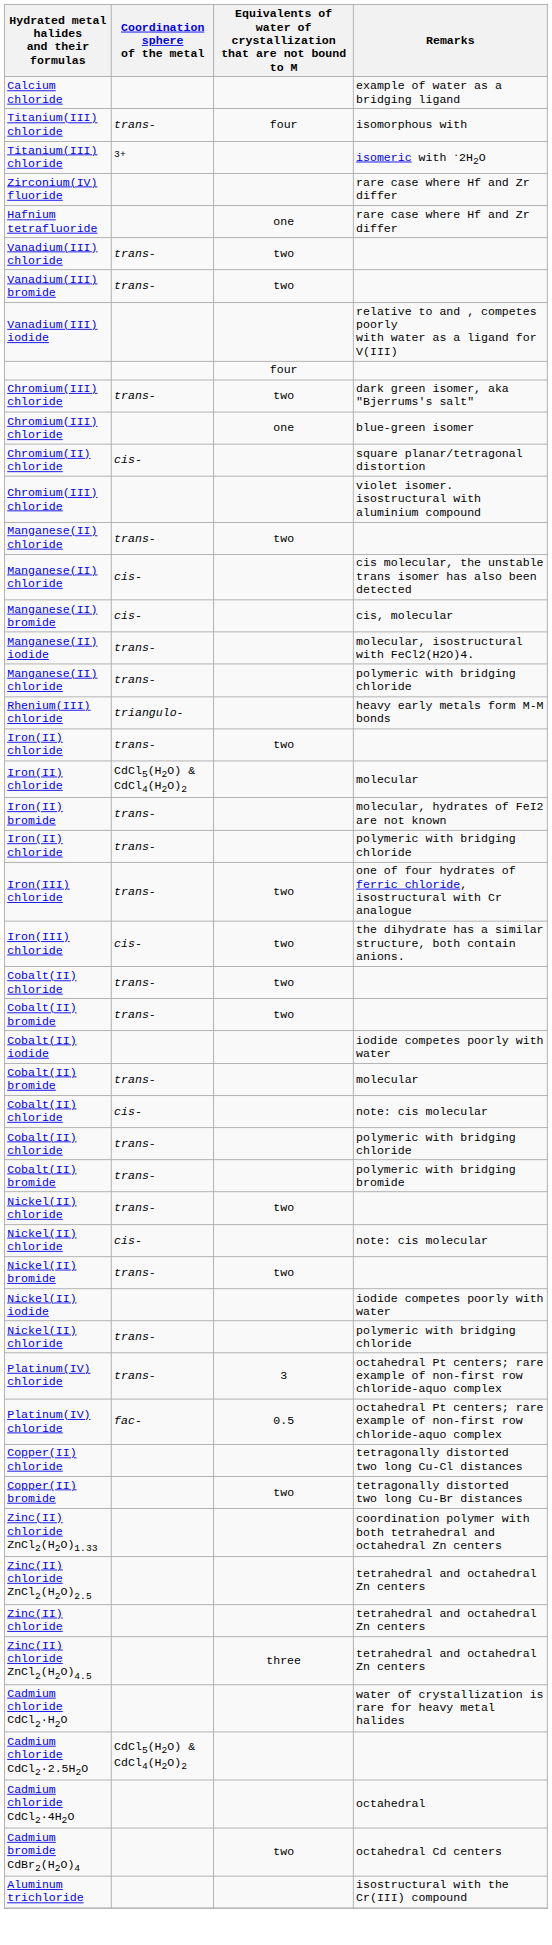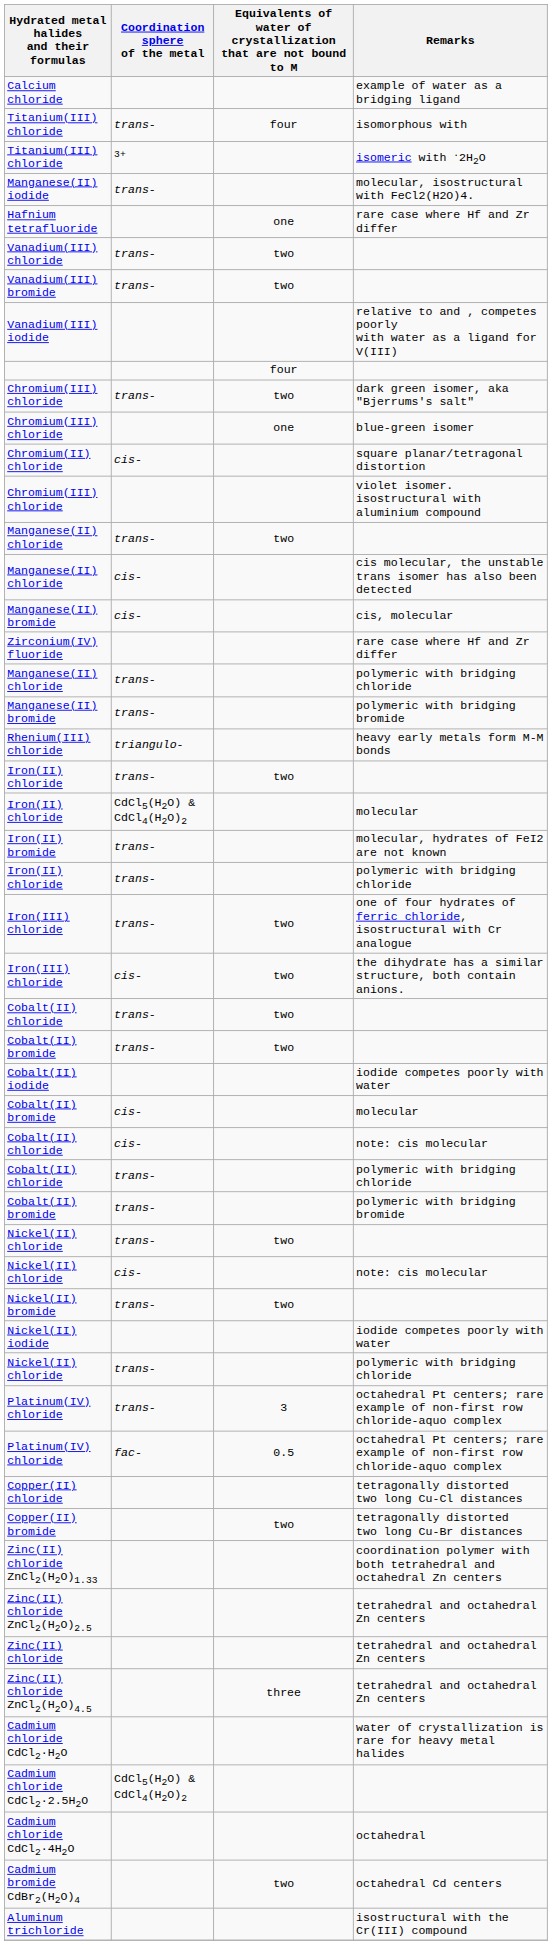 <table class="wikitable">
 <tr>
 <th>Hydrated metal halides<br>and their formulas</th>
 <th><a href='#'>Coordination sphere</a><br>of the metal</th>
 <th>Equivalents of water of crystallization<br> that are not bound to M</th>
 <th>Remarks</th>
 </tr>
 <tr>
 <td><a href='#'>Calcium chloride</a><br></td>
 <td></td>
 <td></td>
 <td>example of water as a bridging ligand</td>
 </tr>
 <tr>
 <td><a href='#'>Titanium(III) chloride</a><br></td>
 <td><em>trans</em>-</td>
 <td style="text-align:center;">four</td>
 <td>isomorphous with </td>
 </tr>
 <tr>
 <td><a href='#'>Titanium(III) chloride</a><br></td>
 <td><sup>3+</sup></td>
 <td></td>
 <td><a href='#'>isomeric</a> with <sup>.</sup>2H<sub>2</sub>O</td>
 </tr>
 <tr>
-<td><a href='#'>Zirconium(IV) fluoride</a><br></td>
+<td><a href='#'>Manganese(II) iodide</a><br></td>
+<td><em>trans</em>-</td>
 <td></td>
-<td></td>
-<td>rare case where Hf and Zr differ</td>
+<td>molecular, isostructural with FeCl2(H2O)4.</td>
 </tr>
 <tr>
 <td><a href='#'>Hafnium tetrafluoride</a><br></td>
 <td></td>
 <td style="text-align:center;">one</td>
 <td>rare case where Hf and Zr differ</td>
 </tr>
 <tr>
 <td><a href='#'>Vanadium(III) chloride</a><br></td>
 <td><em>trans</em>-</td>
 <td style="text-align:center;">two</td>
 <td></td>
 </tr>
 <tr>
 <td><a href='#'>Vanadium(III) bromide</a><br></td>
 <td><em>trans</em>-</td>
 <td style="text-align:center;">two</td>
 <td></td>
 </tr>
 <tr>
 <td><a href='#'>Vanadium(III) iodide</a><br></td>
 <td></td>
 <td></td>
 <td>relative to  and ,  competes poorly<br> with water as a ligand for V(III)</td>
 </tr>
 <tr>
 <td></td>
 <td></td>
 <td style="text-align:center;">four</td>
 <td></td>
 </tr>
 <tr>
 <td><a href='#'>Chromium(III) chloride</a><br></td>
 <td><em>trans</em>-</td>
 <td style="text-align:center;">two</td>
 <td>dark green isomer, aka "Bjerrums's salt"</td>
 </tr>
 <tr>
 <td><a href='#'>Chromium(III) chloride</a><br></td>
 <td></td>
 <td style="text-align:center;">one</td>
 <td>blue-green isomer</td>
 </tr>
 <tr>
 <td><a href='#'>Chromium(II) chloride</a><br></td>
 <td><em>cis</em>-</td>
 <td></td>
 <td>square planar/tetragonal distortion</td>
 </tr>
 <tr>
 <td><a href='#'>Chromium(III) chloride</a><br></td>
 <td></td>
 <td></td>
 <td>violet isomer. isostructural with aluminium compound</td>
 </tr>
 <tr>
 <td><a href='#'>Manganese(II) chloride</a><br></td>
 <td><em>trans</em>-</td>
 <td style="text-align:center;">two</td>
 <td></td>
 </tr>
 <tr>
 <td><a href='#'>Manganese(II) chloride</a><br></td>
 <td><em>cis</em>-</td>
 <td></td>
 <td>cis molecular, the unstable trans isomer has also been detected</td>
 </tr>
 <tr>
 <td><a href='#'>Manganese(II) bromide</a><br></td>
 <td><em>cis</em>-</td>
 <td></td>
 <td>cis, molecular</td>
 </tr>
 <tr>
-<td><a href='#'>Manganese(II) iodide</a><br></td>
-<td><em>trans</em>-</td>
+<td><a href='#'>Zirconium(IV) fluoride</a><br></td>
 <td></td>
-<td>molecular, isostructural with FeCl2(H2O)4.</td>
+<td></td>
+<td>rare case where Hf and Zr differ</td>
 </tr>
 <tr>
 <td><a href='#'>Manganese(II) chloride</a><br></td>
 <td><em>trans</em>-</td>
 <td></td>
 <td>polymeric with bridging chloride</td>
+</tr>
+<tr>
+<td><a href='#'>Manganese(II) bromide</a><br></td>
+<td><em>trans</em>-</td>
+<td></td>
+<td>polymeric with bridging bromide</td>
 </tr>
 <tr>
 <td><a href='#'>Rhenium(III) chloride</a><br></td>
 <td><em>triangulo</em>-</td>
 <td></td>
 <td>heavy early metals form M-M bonds</td>
 </tr>
 <tr>
 <td><a href='#'>Iron(II) chloride</a><br></td>
 <td><em>trans</em>-</td>
 <td style="text-align:center;">two</td>
 <td></td>
 </tr>
 <tr>
 <td><a href='#'>Iron(II) chloride</a><br></td>
 <td>CdCl<sub>5</sub>(H<sub>2</sub>O) & CdCl<sub>4</sub>(H<sub>2</sub>O)<sub>2</sub></td>
 <td></td>
 <td>molecular</td>
 </tr>
 <tr>
 <td><a href='#'>Iron(II) bromide</a><br></td>
 <td><em>trans</em>-</td>
 <td></td>
 <td>molecular, hydrates of FeI2 are not known</td>
 </tr>
 <tr>
 <td><a href='#'>Iron(II) chloride</a><br></td>
 <td><em>trans</em>-</td>
 <td></td>
 <td>polymeric with bridging chloride</td>
 </tr>
 <tr>
 <td><a href='#'>Iron(III) chloride</a><br></td>
 <td><em>trans</em>-</td>
 <td style="text-align:center;">two</td>
 <td>one of four hydrates of <a href='#'>ferric chloride</a>, isostructural with Cr analogue</td>
 </tr>
 <tr>
 <td><a href='#'>Iron(III) chloride</a><br></td>
 <td><em>cis</em>-</td>
 <td style="text-align:center;">two</td>
 <td>the dihydrate has a similar structure, both contain  anions.</td>
 </tr>
 <tr>
 <td><a href='#'>Cobalt(II) chloride</a><br></td>
 <td><em>trans</em>-</td>
 <td style="text-align:center;">two</td>
 <td></td>
 </tr>
 <tr>
 <td><a href='#'>Cobalt(II) bromide</a><br></td>
 <td><em>trans</em>-</td>
 <td style="text-align:center;">two</td>
 <td></td>
 </tr>
 <tr>
 <td><a href='#'>Cobalt(II) iodide</a><br></td>
 <td></td>
 <td></td>
 <td>iodide competes poorly with water</td>
 </tr>
 <tr>
 <td><a href='#'>Cobalt(II) bromide</a><br></td>
-<td><em>trans</em>-</td>
+<td><em>cis</em>-</td>
 <td></td>
 <td>molecular</td>
 </tr>
 <tr>
 <td><a href='#'>Cobalt(II) chloride</a><br></td>
 <td><em>cis</em>-</td>
 <td></td>
 <td>note: cis molecular</td>
 </tr>
 <tr>
 <td><a href='#'>Cobalt(II) chloride</a><br></td>
 <td><em>trans</em>-</td>
 <td></td>
 <td>polymeric with bridging chloride</td>
 </tr>
 <tr>
 <td><a href='#'>Cobalt(II) bromide</a><br></td>
 <td><em>trans</em>-</td>
 <td></td>
 <td>polymeric with bridging bromide</td>
 </tr>
 <tr>
 <td><a href='#'>Nickel(II) chloride</a><br></td>
 <td><em>trans</em>-</td>
 <td style="text-align:center;">two</td>
 <td></td>
 </tr>
 <tr>
 <td><a href='#'>Nickel(II) chloride</a><br></td>
 <td><em>cis</em>-</td>
 <td></td>
 <td>note: cis molecular</td>
 </tr>
 <tr>
 <td><a href='#'>Nickel(II) bromide</a><br></td>
 <td><em>trans</em>-</td>
 <td style="text-align:center;">two</td>
 <td></td>
 </tr>
 <tr>
 <td><a href='#'>Nickel(II) iodide</a><br></td>
 <td></td>
 <td></td>
 <td>iodide competes poorly with water</td>
 </tr>
 <tr>
 <td><a href='#'>Nickel(II) chloride</a><br></td>
 <td><em>trans</em>-</td>
 <td></td>
 <td>polymeric with bridging chloride</td>
 </tr>
 <tr>
 <td><a href='#'>Platinum(IV) chloride</a><br></td>
 <td><em>trans</em>-</td>
 <td style="text-align: center">3</td>
 <td>octahedral Pt centers; rare example of non-first row chloride-aquo complex</td>
 </tr>
 <tr>
 <td><a href='#'>Platinum(IV) chloride</a><br></td>
 <td><em>fac</em>-</td>
 <td style="text-align: center">0.5</td>
 <td>octahedral Pt centers; rare example of non-first row chloride-aquo complex</td>
 </tr>
 <tr>
 <td><a href='#'>Copper(II) chloride</a><br></td>
 <td></td>
 <td></td>
 <td>tetragonally distorted<br> two long Cu-Cl distances</td>
 </tr>
 <tr>
 <td><a href='#'>Copper(II) bromide</a><br></td>
 <td></td>
 <td style="text-align:center;">two</td>
 <td>tetragonally distorted<br> two long Cu-Br distances</td>
 </tr>
 <tr>
 <td><a href='#'>Zinc(II) chloride</a><br>ZnCl<sub>2</sub>(H<sub>2</sub>O)<sub>1.33</sub></td>
 <td></td>
 <td></td>
 <td>coordination polymer with both tetrahedral and octahedral Zn centers</td>
 </tr>
 <tr>
 <td><a href='#'>Zinc(II) chloride</a><br>ZnCl<sub>2</sub>(H<sub>2</sub>O)<sub>2.5</sub></td>
 <td></td>
 <td></td>
 <td>tetrahedral and octahedral Zn centers</td>
 </tr>
 <tr>
 <td><a href='#'>Zinc(II) chloride</a><br></td>
 <td></td>
 <td></td>
 <td>tetrahedral and octahedral Zn centers</td>
 </tr>
 <tr>
 <td><a href='#'>Zinc(II) chloride</a><br>ZnCl<sub>2</sub>(H<sub>2</sub>O)<sub>4.5</sub></td>
 <td></td>
 <td style="text-align:center;">three</td>
 <td>tetrahedral and octahedral Zn centers</td>
 </tr>
 <tr>
 <td><a href='#'>Cadmium chloride</a><br>CdCl<sub>2</sub>·H<sub>2</sub>O</td>
 <td></td>
 <td></td>
 <td>water of crystallization is rare for heavy metal halides</td>
 </tr>
 <tr>
 <td><a href='#'>Cadmium chloride</a><br>CdCl<sub>2</sub>·2.5H<sub>2</sub>O</td>
 <td>CdCl<sub>5</sub>(H<sub>2</sub>O) & CdCl<sub>4</sub>(H<sub>2</sub>O)<sub>2</sub></td>
 <td></td>
 <td></td>
 </tr>
 <tr>
 <td><a href='#'>Cadmium chloride</a><br>CdCl<sub>2</sub>·4H<sub>2</sub>O</td>
 <td></td>
 <td></td>
 <td>octahedral</td>
 </tr>
 <tr>
 <td><a href='#'>Cadmium bromide</a><br>CdBr<sub>2</sub>(H<sub>2</sub>O)<sub>4</sub></td>
 <td></td>
 <td style="text-align:center;">two</td>
 <td>octahedral Cd centers</td>
 </tr>
 <tr>
 <td><a href='#'>Aluminum trichloride</a><br></td>
 <td></td>
 <td></td>
 <td>isostructural with the Cr(III) compound</td>
 </tr>
 <tr>
 </tr>
 </table>
